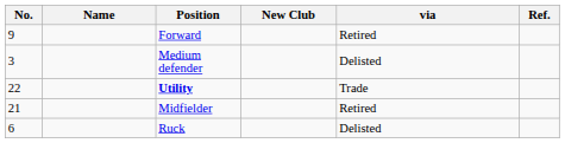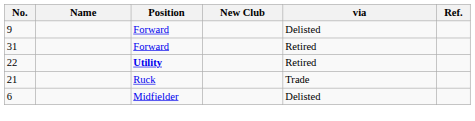 <table class="wikitable sortable" style="width:80%;">
 <tr>
 <th width="1%">No.</th>
 <th width="6%">Name</th>
 <th width="2%">Position</th>
 <th width="5%">New Club</th>
 <th width="10%">via</th>
 <th width="1%">Ref.</th>
 </tr>
 <tr>
 <td>9</td>
 <td></td>
 <td><a href='#'>Forward</a></td>
 <td></td>
-<td>Retired</td>
+<td>Delisted</td>
 <td></td>
 </tr>
 <tr>
-<td>3</td>
+<td>31</td>
 <td></td>
-<td><a href='#'>Medium defender</a></td>
+<td><a href='#'>Forward</a></td>
 <td></td>
-<td>Delisted</td>
+<td>Retired</td>
 <td></td>
 </tr>
 <tr>
 <td>22</td>
 <td></td>
 <td><strong><a href='#'>Utility</a></strong></td>
 <td></td>
-<td>Trade</td>
+<td>Retired</td>
 <td></td>
 </tr>
 <tr>
 <td>21</td>
 <td></td>
-<td><a href='#'>Midfielder</a></td>
+<td><a href='#'>Ruck</a></td>
 <td></td>
-<td>Retired</td>
+<td>Trade</td>
 <td></td>
 </tr>
 <tr>
 <td>6</td>
 <td></td>
-<td><a href='#'>Ruck</a></td>
+<td><a href='#'>Midfielder</a></td>
 <td></td>
 <td>Delisted</td>
 <td></td>
 </tr>
 </table>
